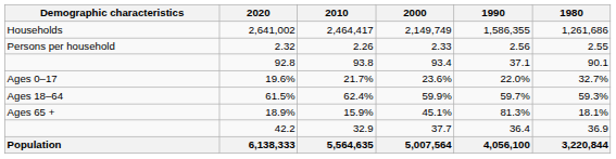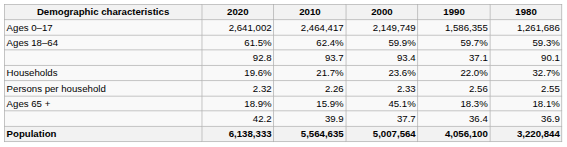 <table class="wikitable" style="font-size: 90%; text-align: right;">
 <tr>
 <th style="width: 20em;">Demographic characteristics</th>
 <th style="width: 7em;">2020</th>
 <th style="width: 7em;">2010</th>
 <th style="width: 7em;">2000</th>
 <th style="width: 7em;">1990</th>
 <th style="width: 7em;">1980</th>
 </tr>
 <tr>
-<td style="text-align:left">Households</td>
+<td style="text-align:left">Ages 0–17</td>
 <td>2,641,002</td>
 <td>2,464,417</td>
 <td>2,149,749</td>
 <td>1,586,355</td>
 <td>1,261,686</td>
+</tr>
+<tr>
+<td style="text-align:left">Ages 18–64</td>
+<td>61.5%</td>
+<td>62.4%</td>
+<td>59.9%</td>
+<td>59.7%</td>
+<td>59.3%</td>
+</tr>
+<tr>
+<td style="text-align:left"></td>
+<td>92.8</td>
+<td>93.7</td>
+<td>93.4</td>
+<td>37.1</td>
+<td>90.1</td>
+</tr>
+<tr>
+<td style="text-align:left">Households</td>
+<td>19.6%</td>
+<td>21.7%</td>
+<td>23.6%</td>
+<td>22.0%</td>
+<td>32.7%</td>
 </tr>
 <tr>
 <td style="text-align:left">Persons per household</td>
 <td>2.32</td>
 <td>2.26</td>
 <td>2.33</td>
 <td>2.56</td>
 <td>2.55</td>
 </tr>
 <tr>
-<td style="text-align:left"></td>
-<td>92.8</td>
-<td>93.8</td>
-<td>93.4</td>
-<td>37.1</td>
-<td>90.1</td>
-</tr>
-<tr>
-<td style="text-align:left">Ages 0–17</td>
-<td>19.6%</td>
-<td>21.7%</td>
-<td>23.6%</td>
-<td>22.0%</td>
-<td>32.7%</td>
-</tr>
-<tr>
-<td style="text-align:left">Ages 18–64</td>
-<td>61.5%</td>
-<td>62.4%</td>
-<td>59.9%</td>
-<td>59.7%</td>
-<td>59.3%</td>
-</tr>
-<tr>
 <td style="text-align:left">Ages 65 +</td>
 <td>18.9%</td>
 <td>15.9%</td>
 <td>45.1%</td>
-<td>81.3%</td>
+<td>18.3%</td>
 <td>18.1%</td>
 </tr>
 <tr>
 <td style="text-align:left"></td>
 <td>42.2</td>
-<td>32.9</td>
+<td>39.9</td>
 <td>37.7</td>
 <td>36.4</td>
 <td>36.9</td>
 </tr>
 <tr>
 <th style="text-align:left">Population</th>
 <th style="text-align:right">6,138,333</th>
 <th style="text-align:right">5,564,635</th>
 <th style="text-align:right">5,007,564</th>
 <th style="text-align:right">4,056,100</th>
 <th style="text-align:right">3,220,844</th>
 </tr>
 </table>
